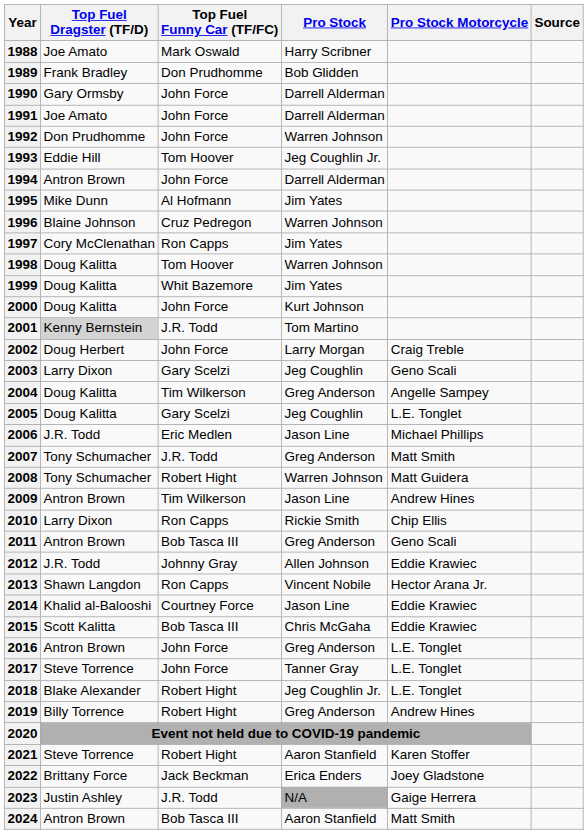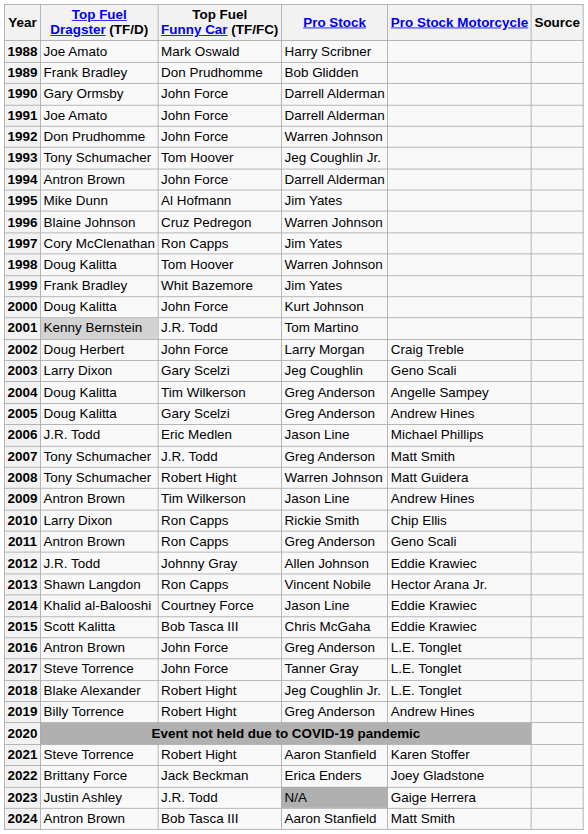 <table class="wikitable">
 <tr>
 <th>Year</th>
 <th><a href='#'>Top Fuel</a><br><a href='#'>Dragster</a> (TF/D)</th>
 <th>Top Fuel<br><a href='#'>Funny Car</a> (TF/FC)</th>
 <th><a href='#'>Pro Stock</a></th>
 <th><a href='#'>Pro Stock Motorcycle</a></th>
 <th>Source</th>
 </tr>
 <tr>
 <th>1988</th>
 <td>Joe Amato</td>
 <td>Mark Oswald</td>
 <td>Harry Scribner</td>
 <td></td>
 <td></td>
 </tr>
 <tr>
 <th>1989</th>
 <td>Frank Bradley</td>
 <td>Don Prudhomme</td>
 <td>Bob Glidden</td>
 <td></td>
 <td></td>
 </tr>
 <tr>
 <th>1990</th>
 <td>Gary Ormsby</td>
 <td>John Force</td>
 <td>Darrell Alderman</td>
 <td></td>
 <td></td>
 </tr>
 <tr>
 <th>1991</th>
 <td>Joe Amato</td>
 <td>John Force</td>
 <td>Darrell Alderman</td>
 <td></td>
 <td></td>
 </tr>
 <tr>
 <th>1992</th>
 <td>Don Prudhomme</td>
 <td>John Force</td>
 <td>Warren Johnson</td>
 <td></td>
 <td></td>
 </tr>
 <tr>
 <th>1993</th>
-<td>Eddie Hill</td>
+<td>Tony Schumacher</td>
 <td>Tom Hoover</td>
 <td>Jeg Coughlin Jr.</td>
 <td></td>
 <td></td>
 </tr>
 <tr>
 <th>1994</th>
 <td>Antron Brown</td>
 <td>John Force</td>
 <td>Darrell Alderman</td>
 <td></td>
 <td></td>
 </tr>
 <tr>
 <th>1995</th>
 <td>Mike Dunn</td>
 <td>Al Hofmann</td>
 <td>Jim Yates</td>
 <td></td>
 <td></td>
 </tr>
 <tr>
 <th>1996</th>
 <td>Blaine Johnson</td>
 <td>Cruz Pedregon</td>
 <td>Warren Johnson</td>
 <td></td>
 <td></td>
 </tr>
 <tr>
 <th>1997</th>
 <td>Cory McClenathan</td>
 <td>Ron Capps</td>
 <td>Jim Yates</td>
 <td></td>
 <td></td>
 </tr>
 <tr>
 <th>1998</th>
 <td>Doug Kalitta</td>
 <td>Tom Hoover</td>
 <td>Warren Johnson</td>
 <td></td>
 <td></td>
 </tr>
 <tr>
 <th>1999</th>
-<td>Doug Kalitta</td>
+<td>Frank Bradley</td>
 <td>Whit Bazemore</td>
 <td>Jim Yates</td>
 <td></td>
 <td></td>
 </tr>
 <tr>
 <th>2000</th>
 <td>Doug Kalitta</td>
 <td>John Force</td>
 <td>Kurt Johnson</td>
 <td></td>
 <td></td>
 </tr>
 <tr>
 <th>2001</th>
 <td style="background: lightgrey;">Kenny Bernstein</td>
 <td>J.R. Todd</td>
 <td>Tom Martino</td>
 <td></td>
 <td></td>
 </tr>
 <tr>
 <th>2002</th>
 <td>Doug Herbert</td>
 <td>John Force</td>
 <td>Larry Morgan</td>
 <td>Craig Treble</td>
 <td></td>
 </tr>
 <tr>
 <th>2003</th>
 <td>Larry Dixon</td>
 <td>Gary Scelzi</td>
 <td>Jeg Coughlin</td>
 <td>Geno Scali</td>
 <td></td>
 </tr>
 <tr>
 <th>2004</th>
 <td>Doug Kalitta</td>
 <td>Tim Wilkerson</td>
 <td>Greg Anderson</td>
 <td>Angelle Sampey</td>
 <td></td>
 </tr>
 <tr>
 <th>2005</th>
 <td>Doug Kalitta</td>
 <td>Gary Scelzi</td>
-<td>Jeg Coughlin</td>
-<td>L.E. Tonglet</td>
+<td>Greg Anderson</td>
+<td>Andrew Hines</td>
 <td></td>
 </tr>
 <tr>
 <th>2006</th>
 <td>J.R. Todd</td>
 <td>Eric Medlen</td>
 <td>Jason Line</td>
 <td>Michael Phillips</td>
 <td></td>
 </tr>
 <tr>
 <th>2007</th>
 <td>Tony Schumacher</td>
 <td>J.R. Todd</td>
 <td>Greg Anderson</td>
 <td>Matt Smith</td>
 <td></td>
 </tr>
 <tr>
 <th>2008</th>
 <td>Tony Schumacher</td>
 <td>Robert Hight</td>
 <td>Warren Johnson</td>
 <td>Matt Guidera</td>
 <td></td>
 </tr>
 <tr>
 <th>2009</th>
 <td>Antron Brown</td>
 <td>Tim Wilkerson</td>
 <td>Jason Line</td>
 <td>Andrew Hines</td>
 <td></td>
 </tr>
 <tr>
 <th>2010</th>
 <td>Larry Dixon</td>
 <td>Ron Capps</td>
 <td>Rickie Smith</td>
 <td>Chip Ellis</td>
 <td></td>
 </tr>
 <tr>
 <th>2011</th>
 <td>Antron Brown</td>
-<td>Bob Tasca III</td>
+<td>Ron Capps</td>
 <td>Greg Anderson</td>
 <td>Geno Scali</td>
 <td></td>
 </tr>
 <tr>
 <th>2012</th>
 <td>J.R. Todd</td>
 <td>Johnny Gray</td>
 <td>Allen Johnson</td>
 <td>Eddie Krawiec</td>
 <td></td>
 </tr>
 <tr>
 <th>2013</th>
 <td>Shawn Langdon</td>
 <td>Ron Capps</td>
 <td>Vincent Nobile</td>
 <td>Hector Arana Jr.</td>
 <td></td>
 </tr>
 <tr>
 <th>2014</th>
 <td>Khalid al-Balooshi</td>
 <td>Courtney Force</td>
 <td>Jason Line</td>
 <td>Eddie Krawiec</td>
 <td></td>
 </tr>
 <tr>
 <th>2015</th>
 <td>Scott Kalitta</td>
 <td>Bob Tasca III</td>
 <td>Chris McGaha</td>
 <td>Eddie Krawiec</td>
 <td></td>
 </tr>
 <tr>
 <th>2016</th>
 <td>Antron Brown</td>
 <td>John Force</td>
 <td>Greg Anderson</td>
 <td>L.E. Tonglet</td>
 <td></td>
 </tr>
 <tr>
 <th>2017</th>
 <td>Steve Torrence</td>
 <td>John Force</td>
 <td>Tanner Gray</td>
 <td>L.E. Tonglet</td>
 <td></td>
 </tr>
 <tr>
 <th>2018</th>
 <td>Blake Alexander</td>
 <td>Robert Hight</td>
 <td>Jeg Coughlin Jr.</td>
 <td>L.E. Tonglet</td>
 <td></td>
 </tr>
 <tr>
 <th>2019</th>
 <td>Billy Torrence</td>
 <td>Robert Hight</td>
 <td>Greg Anderson</td>
 <td>Andrew Hines</td>
 <td></td>
 </tr>
 <tr>
 <th>2020</th>
 <td colspan="4" style="background:#b0b0b0;" align="center"><strong>Event not held due to COVID-19 pandemic</strong></td>
 <td></td>
 </tr>
 <tr>
 <th>2021</th>
 <td>Steve Torrence</td>
 <td>Robert Hight</td>
 <td>Aaron Stanfield</td>
 <td>Karen Stoffer</td>
 <td></td>
 </tr>
 <tr>
 <th>2022</th>
 <td>Brittany Force</td>
 <td>Jack Beckman</td>
 <td>Erica Enders</td>
 <td>Joey Gladstone</td>
 <td></td>
 </tr>
 <tr>
 <th>2023</th>
 <td>Justin Ashley</td>
 <td>J.R. Todd</td>
 <td style="background:#b0b0b0;">N/A</td>
 <td>Gaige Herrera</td>
 <td></td>
 </tr>
 <tr>
 <th>2024</th>
 <td>Antron Brown</td>
 <td>Bob Tasca III</td>
 <td>Aaron Stanfield</td>
 <td>Matt Smith</td>
 <td></td>
 </tr>
 </table>
